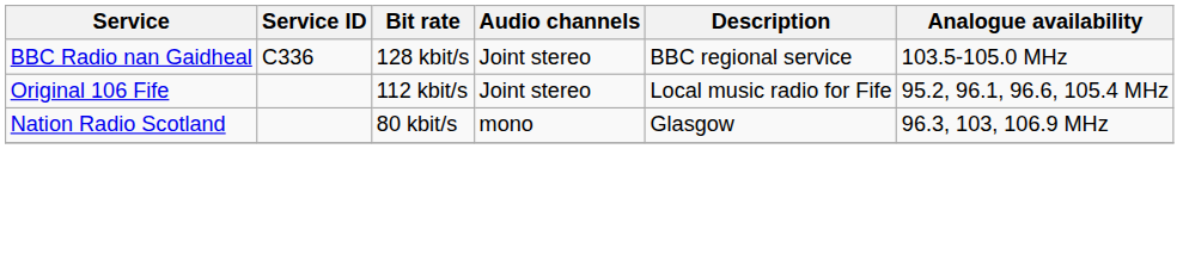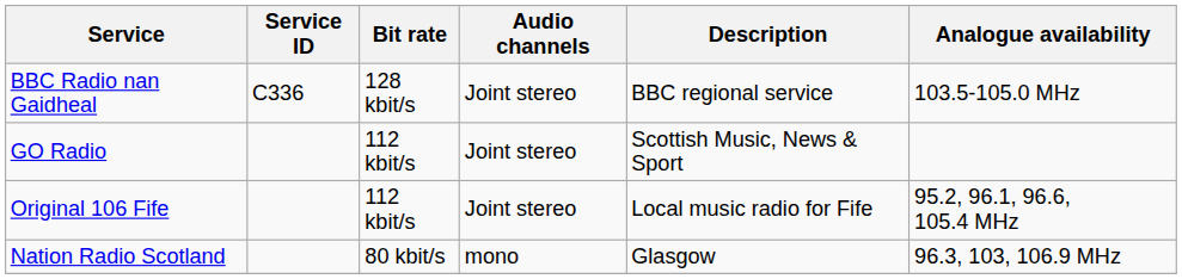 <table class="wikitable sortable">
 <tr>
 <th>Service</th>
 <th>Service ID</th>
 <th>Bit rate</th>
 <th>Audio channels</th>
 <th>Description</th>
 <th>Analogue availability</th>
 </tr>
 <tr>
 <td><a href='#'>BBC Radio nan Gaidheal</a></td>
 <td>C336</td>
 <td>128 kbit/s</td>
 <td>Joint stereo</td>
 <td>BBC regional service</td>
 <td>103.5-105.0 MHz</td>
+</tr>
+<tr>
+<td><a href='#'>GO Radio</a></td>
+<td></td>
+<td>112 kbit/s</td>
+<td>Joint stereo</td>
+<td>Scottish Music, News & Sport</td>
+<td></td>
 </tr>
 <tr>
 <td><a href='#'>Original 106 Fife</a></td>
 <td></td>
 <td>112 kbit/s</td>
 <td>Joint stereo</td>
 <td>Local music radio for Fife</td>
 <td>95.2, 96.1, 96.6, 105.4 MHz</td>
 </tr>
 <tr>
 <td><a href='#'>Nation Radio Scotland</a></td>
 <td></td>
 <td>80 kbit/s</td>
 <td>mono</td>
 <td>Glasgow</td>
 <td>96.3, 103, 106.9 MHz</td>
 </tr>
 <tr>
 </tr>
 </table>
